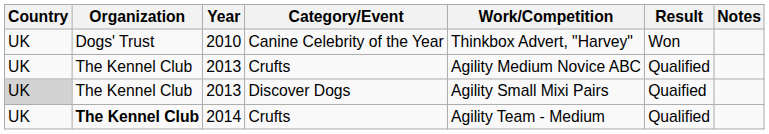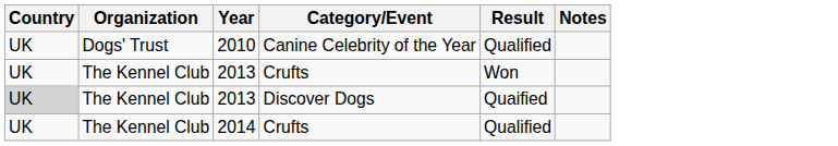 <table class="wikitable">
 <tr>
 <th>Country</th>
 <th>Organization</th>
 <th>Year</th>
 <th>Category/Event</th>
-<th>Work/Competition</th>
 <th>Result</th>
 <th>Notes</th>
 </tr>
 <tr>
 <td>UK</td>
 <td>Dogs' Trust</td>
 <td>2010</td>
 <td>Canine Celebrity of the Year</td>
-<td>Thinkbox Advert, "Harvey"</td>
-<td>Won</td>
+<td>Qualified</td>
 <td></td>
 </tr>
 <tr>
 <td>UK</td>
 <td>The Kennel Club</td>
 <td>2013</td>
 <td>Crufts</td>
-<td>Agility Medium Novice ABC</td>
-<td>Qualified</td>
+<td>Won</td>
 <td></td>
 </tr>
 <tr>
 <td style="background: lightgrey;">UK</td>
 <td>The Kennel Club</td>
 <td>2013</td>
 <td>Discover Dogs</td>
-<td>Agility Small Mixi Pairs</td>
 <td>Quaified</td>
 <td></td>
 </tr>
 <tr>
 <td>UK</td>
-<td><strong>The Kennel Club</strong></td>
+<td>The Kennel Club</td>
 <td>2014</td>
 <td>Crufts</td>
-<td>Agility Team - Medium</td>
 <td>Qualified</td>
 <td></td>
 </tr>
 </table>
